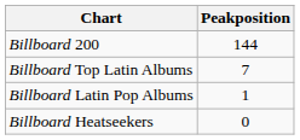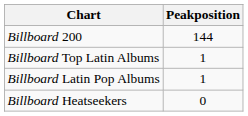 <table class="wikitable">
 <tr>
 <th>Chart</th>
 <th>Peakposition</th>
 </tr>
 <tr>
 <td><em>Billboard</em> 200</td>
 <td align="center">144</td>
 </tr>
 <tr>
 <td><em>Billboard</em> Top Latin Albums</td>
-<td align="center">7</td>
+<td align="center">1</td>
 </tr>
 <tr>
 <td><em>Billboard</em> Latin Pop Albums</td>
 <td align="center">1</td>
 </tr>
 <tr>
 <td><em>Billboard</em> Heatseekers</td>
 <td align="center">0</td>
 </tr>
 </table>
